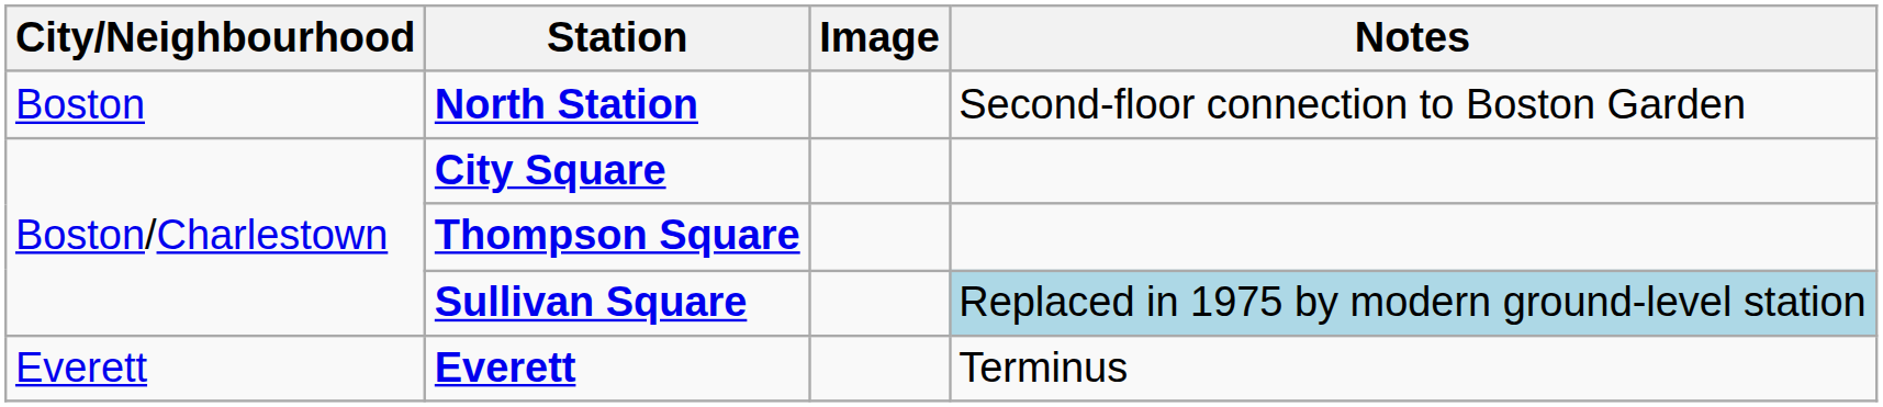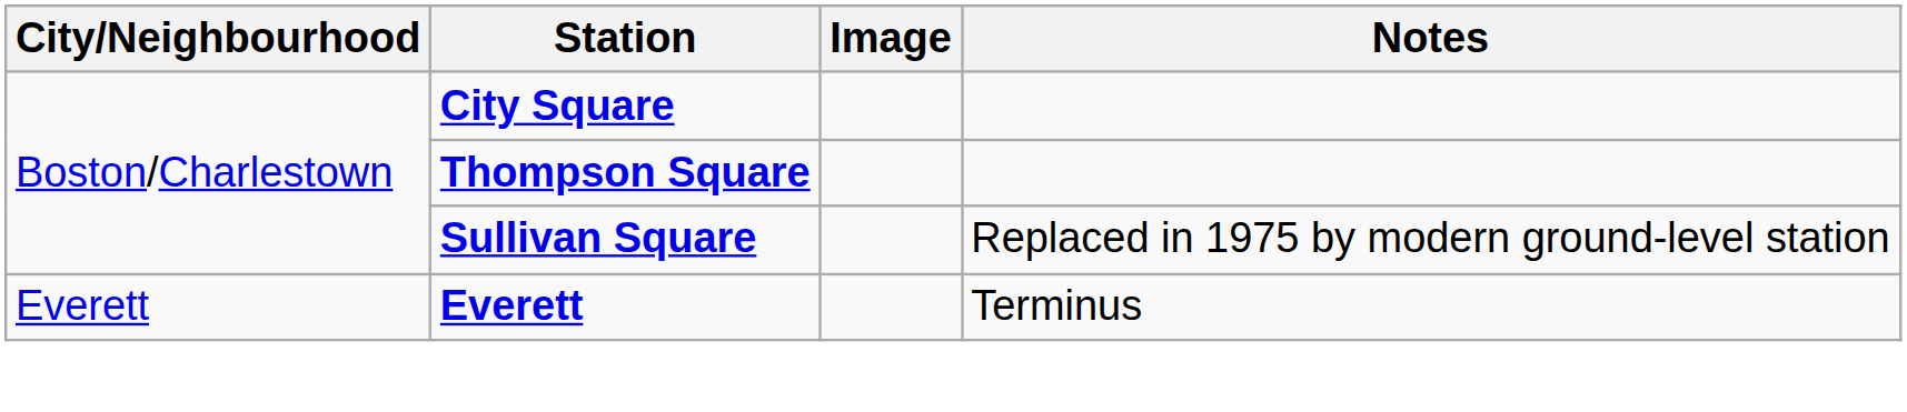 <table class="wikitable">
 <tr>
 <th>City/Neighbourhood</th>
 <th>Station</th>
 <th>Image</th>
 <th>Notes</th>
-</tr>
-<tr>
-<td><a href='#'>Boston</a></td>
-<td><strong><a href='#'>North Station</a></strong></td>
-<td></td>
-<td>Second-floor connection to Boston Garden</td>
 </tr>
 <tr>
 <td rowspan="3"><a href='#'>Boston</a>/<a href='#'>Charlestown</a></td>
 <td><strong><a href='#'>City Square</a></strong></td>
 <td></td>
 <td></td>
 </tr>
 <tr>
 <td><strong><a href='#'>Thompson Square</a></strong></td>
 <td></td>
 <td></td>
 </tr>
 <tr>
 <td><strong><a href='#'>Sullivan Square</a></strong></td>
 <td></td>
-<td style="background: lightblue;">Replaced in 1975 by modern ground-level station</td>
+<td>Replaced in 1975 by modern ground-level station</td>
 </tr>
 <tr>
 <td><a href='#'>Everett</a></td>
 <td><strong><a href='#'>Everett</a></strong></td>
 <td></td>
 <td>Terminus</td>
 </tr>
 </table>
